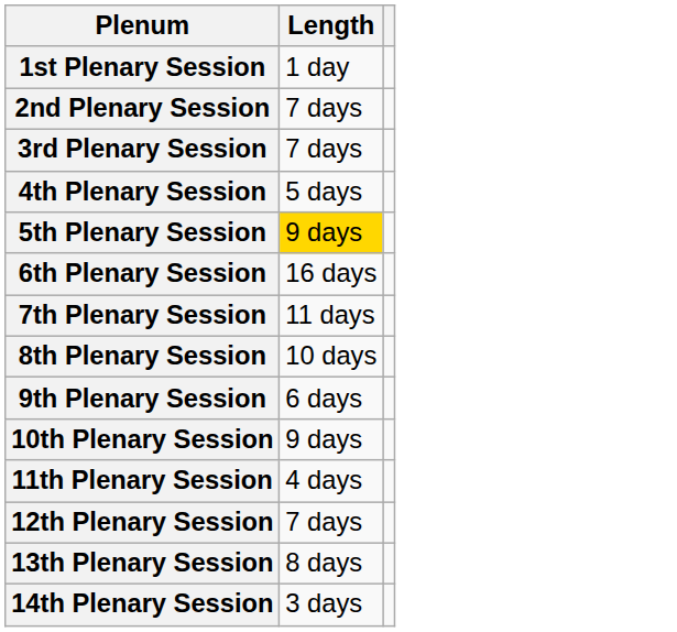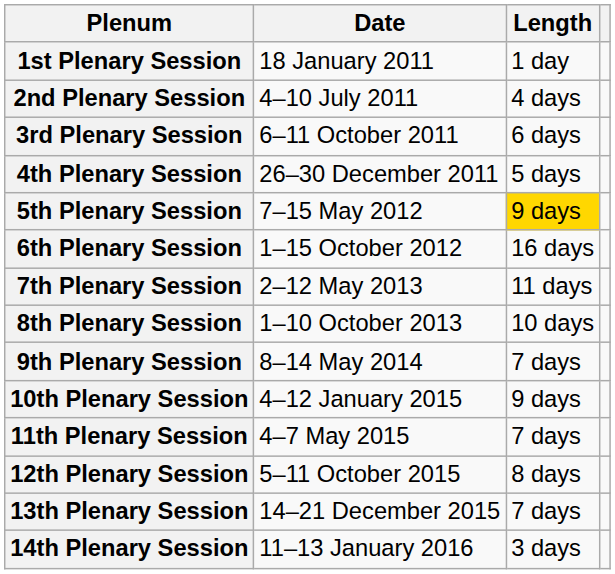 <table class="wikitable sortable plainrowheaders">
 <tr>
 <th scope="col">Plenum</th>
+<th scope="col">Date</th>
 <th scope="col">Length</th>
 <th scope="col" class="unsortable"></th>
 </tr>
 <tr>
 <th scope="row">1st Plenary Session</th>
+<td data-sort-value="1">18 January 2011</td>
 <td>1 day</td>
 <td align="center"></td>
 </tr>
 <tr>
 <th scope="row">2nd Plenary Session</th>
-<td>7 days</td>
+<td data-sort-value="2">4–10 July 2011</td>
+<td>4 days</td>
 <td align="center"></td>
 </tr>
 <tr>
 <th scope="row">3rd Plenary Session</th>
-<td>7 days</td>
+<td data-sort-value="3">6–11 October 2011</td>
+<td>6 days</td>
 <td align="center"></td>
 </tr>
 <tr>
 <th scope="row">4th Plenary Session</th>
+<td data-sort-value="4">26–30 December 2011</td>
 <td>5 days</td>
 <td align="center"></td>
 </tr>
 <tr>
 <th scope="row">5th Plenary Session</th>
+<td data-sort-value="5">7–15 May 2012</td>
 <td style="background: gold;">9 days</td>
 <td align="center"></td>
 </tr>
 <tr>
 <th scope="row">6th Plenary Session</th>
+<td data-sort-value="6">1–15 October 2012</td>
 <td>16 days</td>
 <td align="center"></td>
 </tr>
 <tr>
 <th scope="row">7th Plenary Session</th>
+<td data-sort-value="7">2–12 May 2013</td>
 <td>11 days</td>
 <td align="center"></td>
 </tr>
 <tr>
 <th scope="row">8th Plenary Session</th>
+<td data-sort-value="8">1–10 October 2013</td>
 <td>10 days</td>
 <td align="center"></td>
 </tr>
 <tr>
 <th scope="row">9th Plenary Session</th>
-<td>6 days</td>
+<td data-sort-value="9">8–14 May 2014</td>
+<td>7 days</td>
 <td align="center"></td>
 </tr>
 <tr>
 <th scope="row">10th Plenary Session</th>
+<td data-sort-value="10">4–12 January 2015</td>
 <td>9 days</td>
 <td align="center"></td>
 </tr>
 <tr>
 <th scope="row">11th Plenary Session</th>
-<td>4 days</td>
+<td data-sort-value="11">4–7 May 2015</td>
+<td>7 days</td>
 <td align="center"></td>
 </tr>
 <tr>
 <th scope="row">12th Plenary Session</th>
+<td data-sort-value="12">5–11 October 2015</td>
+<td>8 days</td>
+<td align="center"></td>
+</tr>
+<tr>
+<th scope="row">13th Plenary Session</th>
+<td data-sort-value="13">14–21 December 2015</td>
 <td>7 days</td>
 <td align="center"></td>
 </tr>
 <tr>
-<th scope="row">13th Plenary Session</th>
-<td>8 days</td>
-<td align="center"></td>
-</tr>
-<tr>
 <th scope="row">14th Plenary Session</th>
+<td data-sort-value="14">11–13 January 2016</td>
 <td>3 days</td>
 <td align="center"></td>
 </tr>
 </table>
